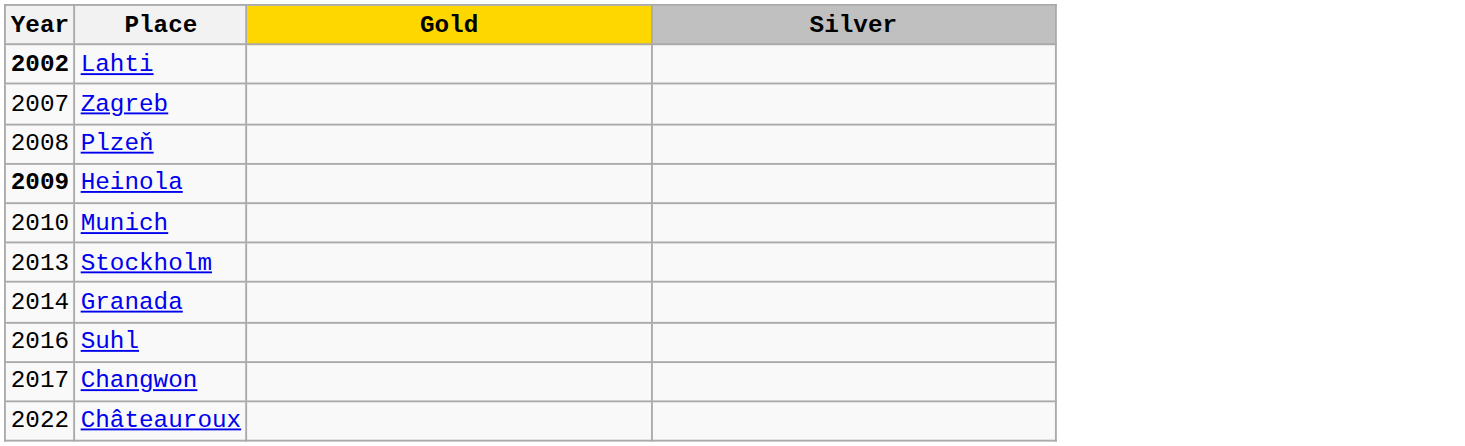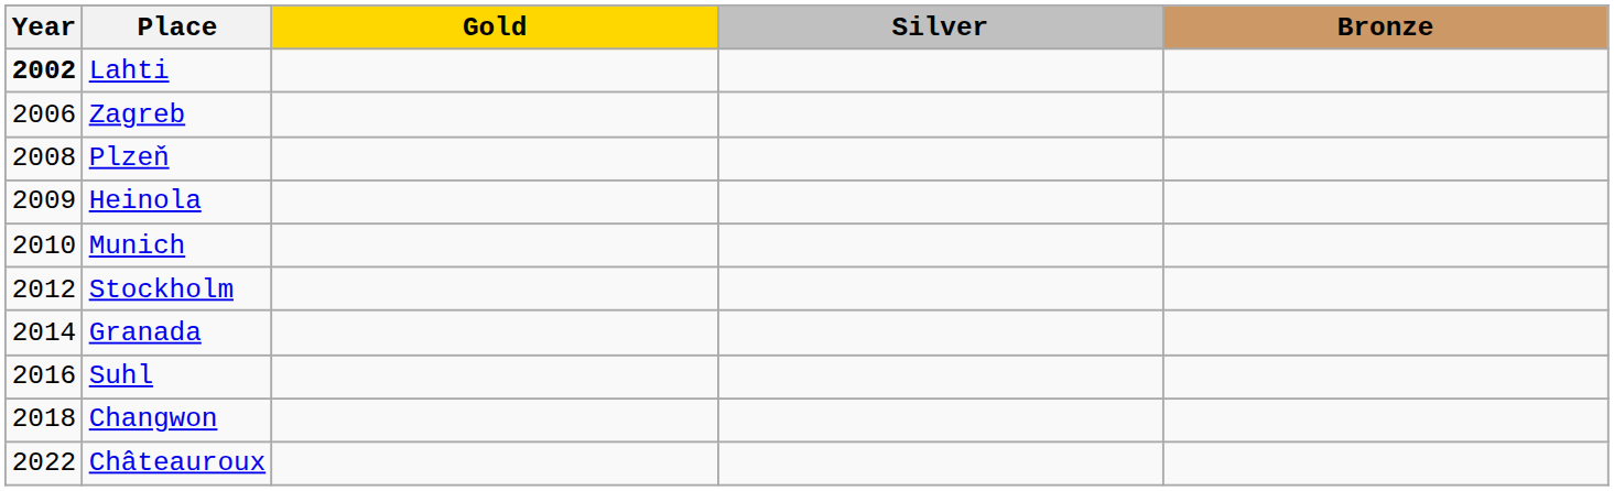 <table class="wikitable">
 <tr>
 <th>Year</th>
 <th>Place</th>
 <th style="background:gold"    width="210">Gold</th>
 <th style="background:silver"  width="210">Silver</th>
+<th style="background:#cc9966" width="210">Bronze</th>
 </tr>
 <tr>
 <td><strong>2002</strong></td>
 <td> <a href='#'>Lahti</a></td>
 <td></td>
 <td></td>
+<td></td>
 </tr>
 <tr>
-<td>2007</td>
+<td>2006</td>
 <td> <a href='#'>Zagreb</a></td>
+<td></td>
 <td></td>
 <td></td>
 </tr>
 <tr>
 <td>2008</td>
 <td> <a href='#'>Plzeň</a></td>
 <td></td>
 <td></td>
+<td></td>
 </tr>
 <tr>
-<td><strong>2009</strong></td>
+<td>2009</td>
 <td> <a href='#'>Heinola</a></td>
+<td></td>
 <td></td>
 <td></td>
 </tr>
 <tr>
 <td>2010</td>
 <td> <a href='#'>Munich</a></td>
 <td></td>
 <td></td>
+<td></td>
 </tr>
 <tr>
-<td>2013</td>
+<td>2012</td>
 <td> <a href='#'>Stockholm</a></td>
+<td></td>
 <td></td>
 <td></td>
 </tr>
 <tr>
 <td>2014</td>
 <td> <a href='#'>Granada</a></td>
 <td></td>
 <td></td>
+<td></td>
 </tr>
 <tr>
 <td>2016</td>
 <td> <a href='#'>Suhl</a></td>
 <td></td>
 <td></td>
+<td></td>
 </tr>
 <tr>
-<td>2017</td>
+<td>2018</td>
 <td> <a href='#'>Changwon</a></td>
+<td></td>
 <td></td>
 <td></td>
 </tr>
 <tr>
 <td>2022</td>
 <td> <a href='#'>Châteauroux</a></td>
 <td></td>
 <td></td>
+<td></td>
 </tr>
 </table>
